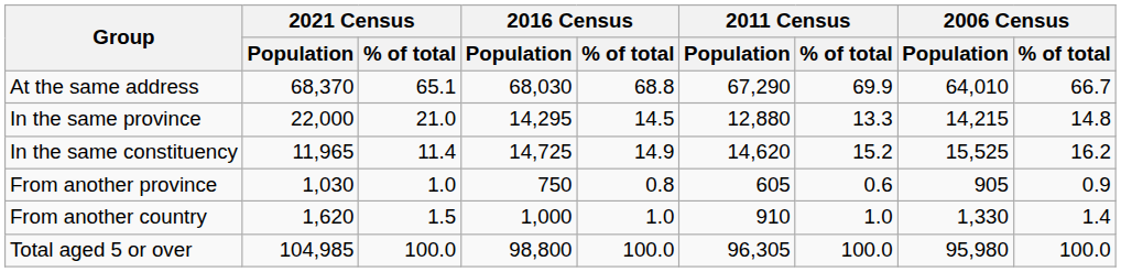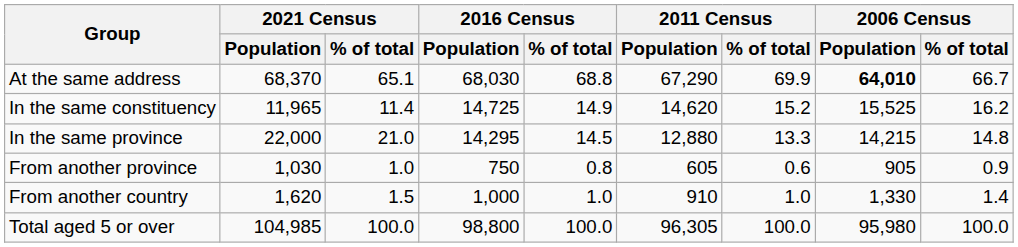 <table class="wikitable" style="text-align:right">
 <tr>
 <th rowspan = "2">Group</th>
 <th colspan = "2">2021 Census</th>
 <th colspan = "2">2016 Census</th>
 <th colspan = "2">2011 Census</th>
 <th colspan = "2">2006 Census</th>
 </tr>
 <tr>
 <th>Population</th>
 <th>% of total</th>
 <th>Population</th>
 <th>% of total</th>
 <th>Population</th>
 <th>% of total</th>
 <th>Population</th>
 <th>% of total</th>
 </tr>
 <tr>
 <td style="text-align:left;">At the same address</td>
 <td>68,370</td>
 <td>65.1</td>
 <td>68,030</td>
 <td>68.8</td>
 <td>67,290</td>
 <td>69.9</td>
-<td>64,010</td>
+<td><strong>64,010</strong></td>
 <td>66.7</td>
+</tr>
+<tr>
+<td style="text-align:left;">In the same constituency</td>
+<td>11,965</td>
+<td>11.4</td>
+<td>14,725</td>
+<td>14.9</td>
+<td>14,620</td>
+<td>15.2</td>
+<td>15,525</td>
+<td>16.2</td>
 </tr>
 <tr>
 <td style="text-align:left;">In the same province</td>
 <td>22,000</td>
 <td>21.0</td>
 <td>14,295</td>
 <td>14.5</td>
 <td>12,880</td>
 <td>13.3</td>
 <td>14,215</td>
 <td>14.8</td>
-</tr>
-<tr>
-<td style="text-align:left;">In the same constituency</td>
-<td>11,965</td>
-<td>11.4</td>
-<td>14,725</td>
-<td>14.9</td>
-<td>14,620</td>
-<td>15.2</td>
-<td>15,525</td>
-<td>16.2</td>
 </tr>
 <tr>
 <td style="text-align:left;">From another province</td>
 <td>1,030</td>
 <td>1.0</td>
 <td>750</td>
 <td>0.8</td>
 <td>605</td>
 <td>0.6</td>
 <td>905</td>
 <td>0.9</td>
 </tr>
 <tr>
 <td style="text-align:left;">From another country</td>
 <td>1,620</td>
 <td>1.5</td>
 <td>1,000</td>
 <td>1.0</td>
 <td>910</td>
 <td>1.0</td>
 <td>1,330</td>
 <td>1.4</td>
 </tr>
 <tr>
 <td style="text-align:left;">Total aged 5 or over</td>
 <td>104,985</td>
 <td>100.0</td>
 <td>98,800</td>
 <td>100.0</td>
 <td>96,305</td>
 <td>100.0</td>
 <td>95,980</td>
 <td>100.0</td>
 </tr>
 </table>
